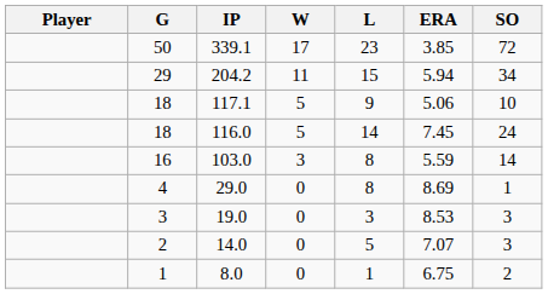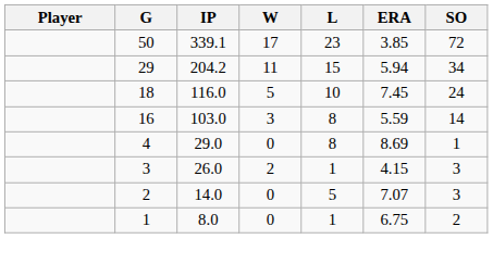 <table class="wikitable sortable">
 <tr>
 <th bgcolor="#DDDDFF" width="16%">Player</th>
 <th bgcolor="#DDDDFF" width="9%">G</th>
 <th bgcolor="#DDDDFF" width="9%">IP</th>
 <th bgcolor="#DDDDFF" width="9%">W</th>
 <th bgcolor="#DDDDFF" width="9%">L</th>
 <th bgcolor="#DDDDFF" width="9%">ERA</th>
 <th bgcolor="#DDDDFF" width="9%">SO</th>
 </tr>
 <tr align="center">
 <td></td>
 <td>50</td>
 <td>339.1</td>
 <td>17</td>
 <td>23</td>
 <td>3.85</td>
 <td>72</td>
 </tr>
 <tr align="center">
 <td></td>
 <td>29</td>
 <td>204.2</td>
 <td>11</td>
 <td>15</td>
 <td>5.94</td>
 <td>34</td>
 </tr>
 <tr align="center">
 <td></td>
 <td>18</td>
-<td>117.1</td>
-<td>5</td>
-<td>9</td>
-<td>5.06</td>
-<td>10</td>
-</tr>
-<tr align="center">
-<td></td>
-<td>18</td>
 <td>116.0</td>
 <td>5</td>
-<td>14</td>
+<td>10</td>
 <td>7.45</td>
 <td>24</td>
 </tr>
 <tr align="center">
 <td></td>
 <td>16</td>
 <td>103.0</td>
 <td>3</td>
 <td>8</td>
 <td>5.59</td>
 <td>14</td>
 </tr>
 <tr align="center">
 <td></td>
 <td>4</td>
 <td>29.0</td>
 <td>0</td>
 <td>8</td>
 <td>8.69</td>
 <td>1</td>
 </tr>
 <tr align="center">
 <td></td>
 <td>3</td>
-<td>19.0</td>
-<td>0</td>
-<td>3</td>
-<td>8.53</td>
+<td>26.0</td>
+<td>2</td>
+<td>1</td>
+<td>4.15</td>
 <td>3</td>
 </tr>
 <tr align="center">
 <td></td>
 <td>2</td>
 <td>14.0</td>
 <td>0</td>
 <td>5</td>
 <td>7.07</td>
 <td>3</td>
 </tr>
 <tr align="center">
 <td></td>
 <td>1</td>
 <td>8.0</td>
 <td>0</td>
 <td>1</td>
 <td>6.75</td>
 <td>2</td>
 </tr>
 </table>
